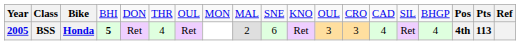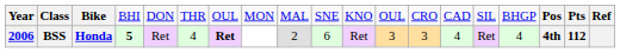 <table class="wikitable" style="font-size: 85%; text-align: center">
 <tr>
 <th valign="middle">Year</th>
 <th valign="middle">Class</th>
 <th valign="middle">Bike</th>
 <td><a href='#'>BHI</a><br></td>
 <td><a href='#'>DON</a><br></td>
 <td><a href='#'>THR</a><br></td>
 <td><a href='#'>OUL</a><br></td>
 <td><a href='#'>MON</a><br></td>
 <td><a href='#'>MAL</a><br></td>
 <td><a href='#'>SNE</a><br></td>
 <td><a href='#'>KNO</a><br></td>
 <td><a href='#'>OUL</a><br></td>
 <td><a href='#'>CRO</a><br></td>
 <td><a href='#'>CAD</a><br></td>
 <td><a href='#'>SIL</a><br></td>
 <td><a href='#'>BHGP</a><br></td>
 <th valign="middle">Pos</th>
 <th valign="middle">Pts</th>
 <th valign="middle">Ref</th>
 </tr>
 <tr>
-<th><a href='#'>2005</a></th>
+<th><a href='#'>2006</a></th>
 <th>BSS</th>
 <th><a href='#'>Honda</a></th>
 <td style="background:#dfffdf;"><strong>5</strong></td>
 <td style="background:#efcfff;">Ret</td>
 <td style="background:#dfffdf;">4</td>
-<td style="background:#efcfff;">Ret</td>
+<td style="background:#efcfff;"><strong>Ret</strong></td>
 <td style="background:#fff;"></td>
 <td style="background:#dfdfdf;">2</td>
 <td style="background:#dfffdf;">6</td>
 <td style="background:#efcfff;">Ret</td>
 <td style="background:#ffdf9f;">3</td>
 <td style="background:#ffdf9f;">3</td>
 <td style="background:#dfffdf;">4</td>
 <td style="background:#efcfff;">Ret</td>
 <td style="background:#dfffdf;">4</td>
 <th>4th</th>
-<th>113</th>
+<th>112</th>
 <th></th>
 </tr>
 </table>
